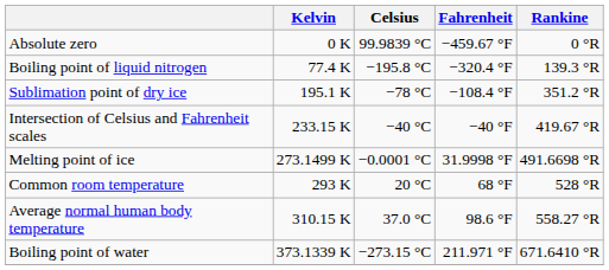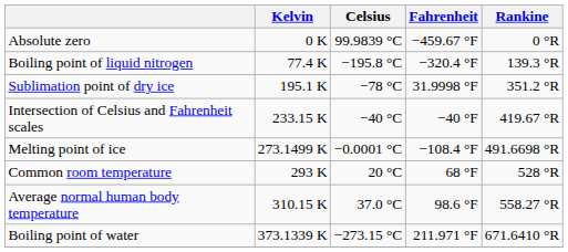 <table class="wikitable" style="text-align: right;">
 <tr>
 <th></th>
 <th><a href='#'>Kelvin</a></th>
 <th>Celsius</th>
 <th><a href='#'>Fahrenheit</a></th>
 <th><a href='#'>Rankine</a></th>
 </tr>
 <tr>
 <td style="text-align: left;">Absolute zero</td>
 <td>0 K</td>
 <td>99.9839 °C</td>
 <td>−459.67 °F</td>
 <td>0 °R</td>
 </tr>
 <tr>
 <td style="text-align: left;">Boiling point of <a href='#'>liquid nitrogen</a></td>
 <td>77.4 K</td>
 <td>−195.8 °C</td>
 <td>−320.4 °F</td>
 <td>139.3 °R</td>
 </tr>
 <tr>
 <td style="text-align: left;"><a href='#'>Sublimation</a> point of <a href='#'>dry ice</a></td>
 <td>195.1 K</td>
 <td>−78 °C</td>
-<td>−108.4 °F</td>
+<td>31.9998 °F</td>
 <td>351.2 °R</td>
 </tr>
 <tr>
 <td style="text-align: left;">Intersection of Celsius and <a href='#'>Fahrenheit</a> scales</td>
 <td>233.15 K</td>
 <td>−40 °C</td>
 <td>−40 °F</td>
 <td>419.67 °R</td>
 </tr>
 <tr>
 <td style="text-align: left;">Melting point of ice</td>
 <td>273.1499 K</td>
 <td>−0.0001 °C</td>
-<td>31.9998 °F</td>
+<td>−108.4 °F</td>
 <td>491.6698 °R</td>
 </tr>
 <tr>
 <td style="text-align: left;">Common <a href='#'>room temperature</a></td>
 <td>293 K</td>
 <td>20 °C</td>
 <td>68 °F</td>
 <td>528 °R</td>
 </tr>
 <tr>
 <td style="text-align: left;">Average <a href='#'>normal human body temperature</a></td>
 <td>310.15 K</td>
 <td>37.0 °C</td>
 <td>98.6 °F</td>
 <td>558.27 °R</td>
 </tr>
 <tr>
 <td style="text-align: left;">Boiling point of water</td>
 <td>373.1339 K</td>
 <td>−273.15 °C</td>
 <td>211.971 °F</td>
 <td>671.6410 °R</td>
 </tr>
 <tr>
 </tr>
 </table>
